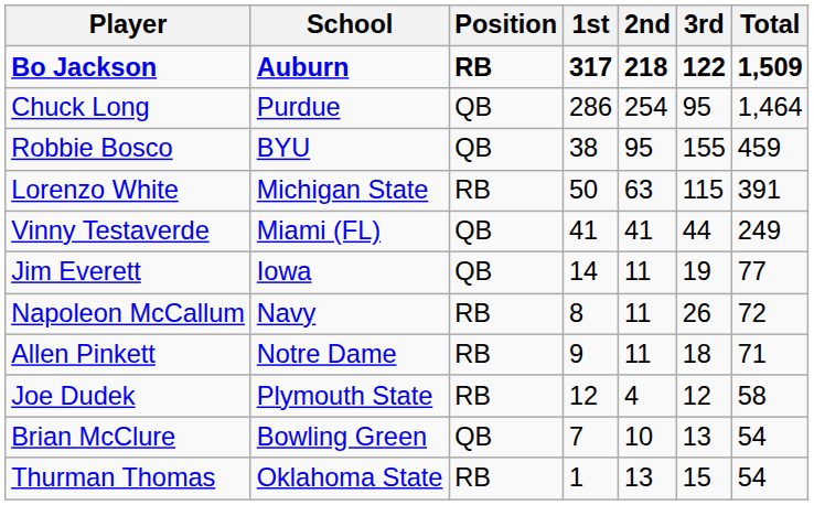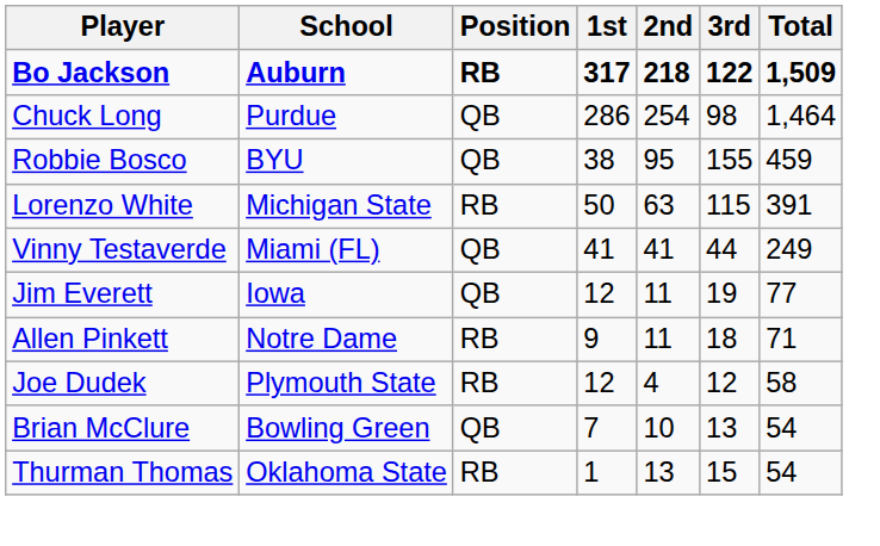 <table class="wikitable">
 <tr>
 <th>Player</th>
 <th>School</th>
 <th>Position</th>
 <th>1st</th>
 <th>2nd</th>
 <th>3rd</th>
 <th>Total</th>
 </tr>
 <tr>
 <td><strong><a href='#'>Bo Jackson</a></strong></td>
 <td><strong><a href='#'>Auburn</a></strong></td>
 <td><strong>RB</strong></td>
 <td><strong>317</strong></td>
 <td><strong>218</strong></td>
 <td><strong>122</strong></td>
 <td><strong>1,509</strong></td>
 </tr>
 <tr>
 <td><a href='#'>Chuck Long</a></td>
 <td><a href='#'>Purdue</a></td>
 <td>QB</td>
 <td>286</td>
 <td>254</td>
-<td>95</td>
+<td>98</td>
 <td>1,464</td>
 </tr>
 <tr>
 <td><a href='#'>Robbie Bosco</a></td>
 <td><a href='#'>BYU</a></td>
 <td>QB</td>
 <td>38</td>
 <td>95</td>
 <td>155</td>
 <td>459</td>
 </tr>
 <tr>
 <td><a href='#'>Lorenzo White</a></td>
 <td><a href='#'>Michigan State</a></td>
 <td>RB</td>
 <td>50</td>
 <td>63</td>
 <td>115</td>
 <td>391</td>
 </tr>
 <tr>
 <td><a href='#'>Vinny Testaverde</a></td>
 <td><a href='#'>Miami (FL)</a></td>
 <td>QB</td>
 <td>41</td>
 <td>41</td>
 <td>44</td>
 <td>249</td>
 </tr>
 <tr>
 <td><a href='#'>Jim Everett</a></td>
 <td><a href='#'>Iowa</a></td>
 <td>QB</td>
-<td>14</td>
+<td>12</td>
 <td>11</td>
 <td>19</td>
 <td>77</td>
-</tr>
-<tr>
-<td><a href='#'>Napoleon McCallum</a></td>
-<td><a href='#'>Navy</a></td>
-<td>RB</td>
-<td>8</td>
-<td>11</td>
-<td>26</td>
-<td>72</td>
 </tr>
 <tr>
 <td><a href='#'>Allen Pinkett</a></td>
 <td><a href='#'>Notre Dame</a></td>
 <td>RB</td>
 <td>9</td>
 <td>11</td>
 <td>18</td>
 <td>71</td>
 </tr>
 <tr>
 <td><a href='#'>Joe Dudek</a></td>
 <td><a href='#'>Plymouth State</a></td>
 <td>RB</td>
 <td>12</td>
 <td>4</td>
 <td>12</td>
 <td>58</td>
 </tr>
 <tr>
 <td><a href='#'>Brian McClure</a></td>
 <td><a href='#'>Bowling Green</a></td>
 <td>QB</td>
 <td>7</td>
 <td>10</td>
 <td>13</td>
 <td>54</td>
 </tr>
 <tr>
 <td><a href='#'>Thurman Thomas</a></td>
 <td><a href='#'>Oklahoma State</a></td>
 <td>RB</td>
 <td>1</td>
 <td>13</td>
 <td>15</td>
 <td>54</td>
 </tr>
 </table>
